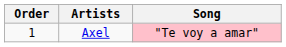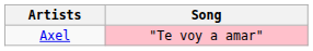 <table class="wikitable" style="text-align:center; width:50%;">
 <tr>
-<th scope="col">Order</th>
 <th scope="col">Artists</th>
 <th scope="col">Song</th>
 </tr>
 <tr>
-<td>1</td>
 <td><a href='#'>Axel</a></td>
 <td style="background: pink;">"Te voy a amar"</td>
 </tr>
 </table>
